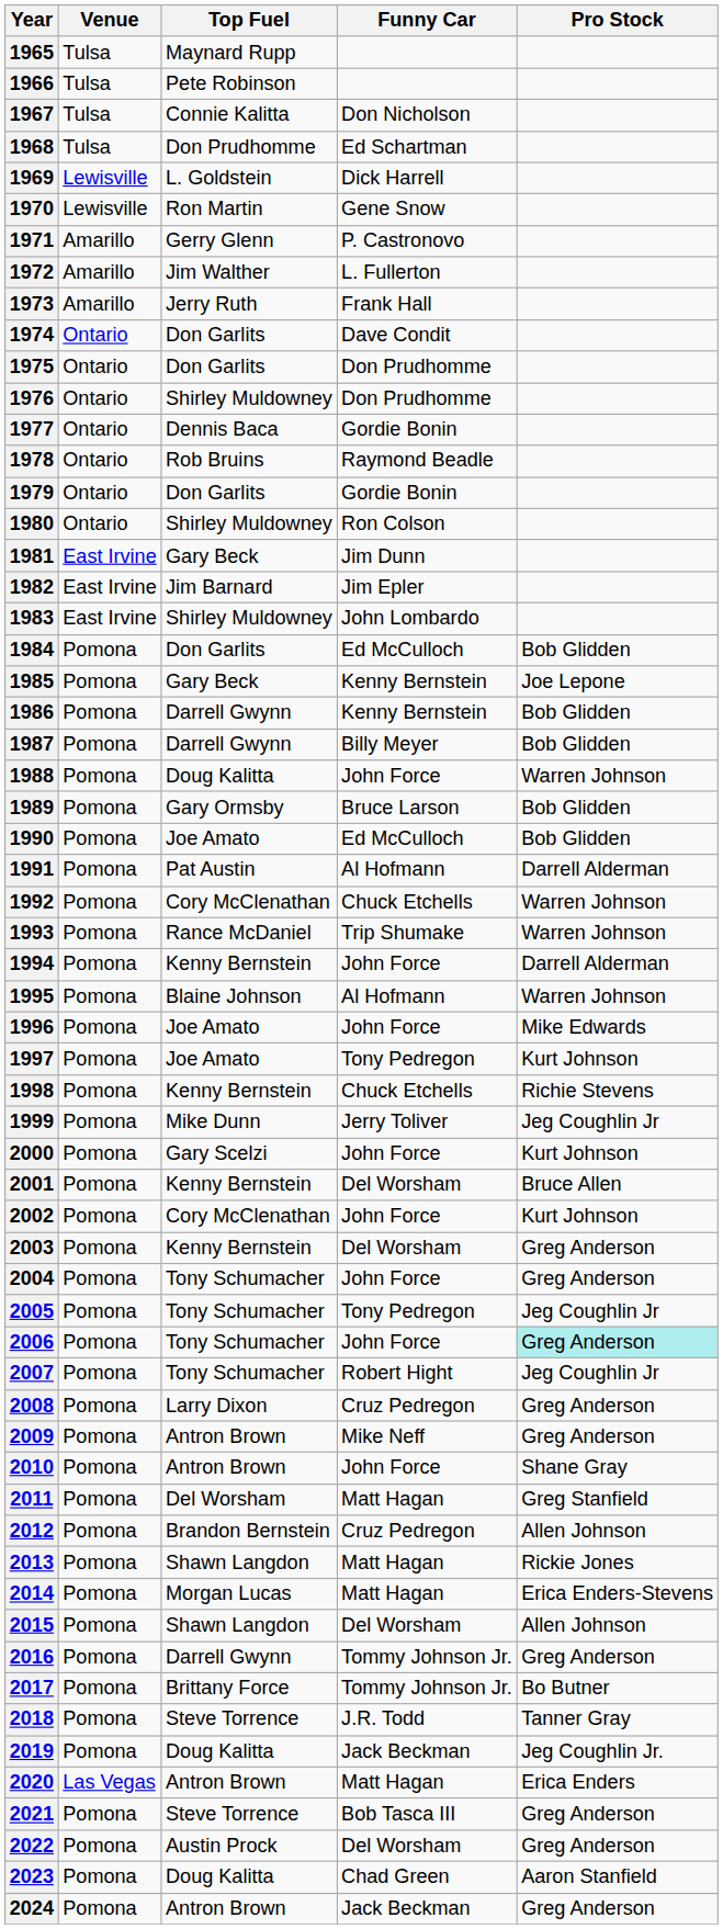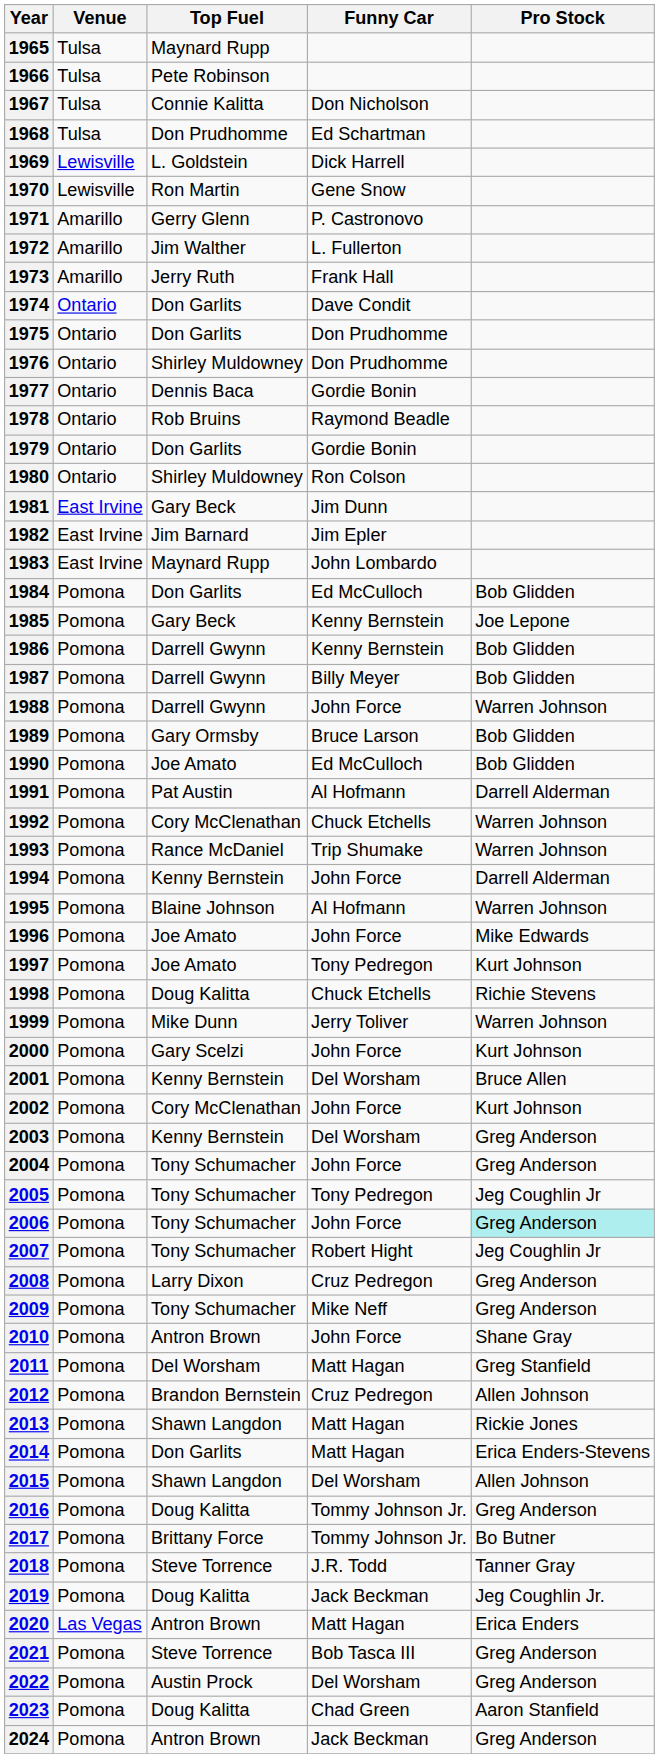 <table class="wikitable">
 <tr>
 <th>Year</th>
 <th>Venue</th>
 <th>Top Fuel</th>
 <th>Funny Car</th>
 <th>Pro Stock</th>
 </tr>
 <tr>
 <th>1965</th>
 <td>Tulsa</td>
 <td>Maynard Rupp</td>
 <td></td>
 <td></td>
 </tr>
 <tr>
 <th>1966</th>
 <td>Tulsa</td>
 <td>Pete Robinson</td>
 <td></td>
 <td></td>
 </tr>
 <tr>
 <th>1967</th>
 <td>Tulsa</td>
 <td>Connie Kalitta</td>
 <td>Don Nicholson</td>
 <td></td>
 </tr>
 <tr>
 <th>1968</th>
 <td>Tulsa</td>
 <td>Don Prudhomme</td>
 <td>Ed Schartman</td>
 <td></td>
 </tr>
 <tr>
 <th>1969</th>
 <td><a href='#'>Lewisville</a></td>
 <td>L. Goldstein</td>
 <td>Dick Harrell</td>
 <td></td>
 </tr>
 <tr>
 <th>1970</th>
 <td>Lewisville</td>
 <td>Ron Martin</td>
 <td>Gene Snow</td>
 <td></td>
 </tr>
 <tr>
 <th>1971</th>
 <td>Amarillo</td>
 <td>Gerry Glenn</td>
 <td>P. Castronovo</td>
 <td></td>
 </tr>
 <tr>
 <th>1972</th>
 <td>Amarillo</td>
 <td>Jim Walther</td>
 <td>L. Fullerton</td>
 <td></td>
 </tr>
 <tr>
 <th>1973</th>
 <td>Amarillo</td>
 <td>Jerry Ruth</td>
 <td>Frank Hall</td>
 <td></td>
 </tr>
 <tr>
 <th>1974</th>
 <td><a href='#'>Ontario</a></td>
 <td>Don Garlits</td>
 <td>Dave Condit</td>
 <td></td>
 </tr>
 <tr>
 <th>1975</th>
 <td>Ontario</td>
 <td>Don Garlits</td>
 <td>Don Prudhomme</td>
 <td></td>
 </tr>
 <tr>
 <th>1976</th>
 <td>Ontario</td>
 <td>Shirley Muldowney</td>
 <td>Don Prudhomme</td>
 <td></td>
 </tr>
 <tr>
 <th>1977</th>
 <td>Ontario</td>
 <td>Dennis Baca</td>
 <td>Gordie Bonin</td>
 <td></td>
 </tr>
 <tr>
 <th>1978</th>
 <td>Ontario</td>
 <td>Rob Bruins</td>
 <td>Raymond Beadle</td>
 <td></td>
 </tr>
 <tr>
 <th>1979</th>
 <td>Ontario</td>
 <td>Don Garlits</td>
 <td>Gordie Bonin</td>
 <td></td>
 </tr>
 <tr>
 <th>1980</th>
 <td>Ontario</td>
 <td>Shirley Muldowney</td>
 <td>Ron Colson</td>
 <td></td>
 </tr>
 <tr>
 <th>1981</th>
 <td><a href='#'>East Irvine</a></td>
 <td>Gary Beck</td>
 <td>Jim Dunn</td>
 <td></td>
 </tr>
 <tr>
 <th>1982</th>
 <td>East Irvine</td>
 <td>Jim Barnard</td>
 <td>Jim Epler</td>
 <td></td>
 </tr>
 <tr>
 <th>1983</th>
 <td>East Irvine</td>
-<td>Shirley Muldowney</td>
+<td>Maynard Rupp</td>
 <td>John Lombardo</td>
 <td></td>
 </tr>
 <tr>
 <th>1984</th>
 <td>Pomona</td>
 <td>Don Garlits</td>
 <td>Ed McCulloch</td>
 <td>Bob Glidden</td>
 </tr>
 <tr>
 <th>1985</th>
 <td>Pomona</td>
 <td>Gary Beck</td>
 <td>Kenny Bernstein</td>
 <td>Joe Lepone</td>
 </tr>
 <tr>
 <th>1986</th>
 <td>Pomona</td>
 <td>Darrell Gwynn</td>
 <td>Kenny Bernstein</td>
 <td>Bob Glidden</td>
 </tr>
 <tr>
 <th>1987</th>
 <td>Pomona</td>
 <td>Darrell Gwynn</td>
 <td>Billy Meyer</td>
 <td>Bob Glidden</td>
 </tr>
 <tr>
 <th>1988</th>
 <td>Pomona</td>
-<td>Doug Kalitta</td>
+<td>Darrell Gwynn</td>
 <td>John Force</td>
 <td>Warren Johnson</td>
 </tr>
 <tr>
 <th>1989</th>
 <td>Pomona</td>
 <td>Gary Ormsby</td>
 <td>Bruce Larson</td>
 <td>Bob Glidden</td>
 </tr>
 <tr>
 <th>1990</th>
 <td>Pomona</td>
 <td>Joe Amato</td>
 <td>Ed McCulloch</td>
 <td>Bob Glidden</td>
 </tr>
 <tr>
 <th>1991</th>
 <td>Pomona</td>
 <td>Pat Austin</td>
 <td>Al Hofmann</td>
 <td>Darrell Alderman</td>
 </tr>
 <tr>
 <th>1992</th>
 <td>Pomona</td>
 <td>Cory McClenathan</td>
 <td>Chuck Etchells</td>
 <td>Warren Johnson</td>
 </tr>
 <tr>
 <th>1993</th>
 <td>Pomona</td>
 <td>Rance McDaniel</td>
 <td>Trip Shumake</td>
 <td>Warren Johnson</td>
 </tr>
 <tr>
 <th>1994</th>
 <td>Pomona</td>
 <td>Kenny Bernstein</td>
 <td>John Force</td>
 <td>Darrell Alderman</td>
 </tr>
 <tr>
 <th>1995</th>
 <td>Pomona</td>
 <td>Blaine Johnson</td>
 <td>Al Hofmann</td>
 <td>Warren Johnson</td>
 </tr>
 <tr>
 <th>1996</th>
 <td>Pomona</td>
 <td>Joe Amato</td>
 <td>John Force</td>
 <td>Mike Edwards</td>
 </tr>
 <tr>
 <th>1997</th>
 <td>Pomona</td>
 <td>Joe Amato</td>
 <td>Tony Pedregon</td>
 <td>Kurt Johnson</td>
 </tr>
 <tr>
 <th>1998</th>
 <td>Pomona</td>
-<td>Kenny Bernstein</td>
+<td>Doug Kalitta</td>
 <td>Chuck Etchells</td>
 <td>Richie Stevens</td>
 </tr>
 <tr>
 <th>1999</th>
 <td>Pomona</td>
 <td>Mike Dunn</td>
 <td>Jerry Toliver</td>
-<td>Jeg Coughlin Jr</td>
+<td>Warren Johnson</td>
 </tr>
 <tr>
 <th>2000</th>
 <td>Pomona</td>
 <td>Gary Scelzi</td>
 <td>John Force</td>
 <td>Kurt Johnson</td>
 </tr>
 <tr>
 <th>2001</th>
 <td>Pomona</td>
 <td>Kenny Bernstein</td>
 <td>Del Worsham</td>
 <td>Bruce Allen</td>
 </tr>
 <tr>
 <th>2002</th>
 <td>Pomona</td>
 <td>Cory McClenathan</td>
 <td>John Force</td>
 <td>Kurt Johnson</td>
 </tr>
 <tr>
 <th>2003</th>
 <td>Pomona</td>
 <td>Kenny Bernstein</td>
 <td>Del Worsham</td>
 <td>Greg Anderson</td>
 </tr>
 <tr>
 <th>2004</th>
 <td>Pomona</td>
 <td>Tony Schumacher</td>
 <td>John Force</td>
 <td>Greg Anderson</td>
 </tr>
 <tr>
 <th><a href='#'>2005</a></th>
 <td>Pomona</td>
 <td>Tony Schumacher</td>
 <td>Tony Pedregon</td>
 <td>Jeg Coughlin Jr</td>
 </tr>
 <tr>
 <th><a href='#'>2006</a></th>
 <td>Pomona</td>
 <td>Tony Schumacher</td>
 <td>John Force</td>
 <td style="background: paleturquoise;">Greg Anderson</td>
 </tr>
 <tr>
 <th><a href='#'>2007</a></th>
 <td>Pomona</td>
 <td>Tony Schumacher</td>
 <td>Robert Hight</td>
 <td>Jeg Coughlin Jr</td>
 </tr>
 <tr>
 <th><a href='#'>2008</a></th>
 <td>Pomona</td>
 <td>Larry Dixon</td>
 <td>Cruz Pedregon</td>
 <td>Greg Anderson</td>
 </tr>
 <tr>
 <th><a href='#'>2009</a></th>
 <td>Pomona</td>
-<td>Antron Brown</td>
+<td>Tony Schumacher</td>
 <td>Mike Neff</td>
 <td>Greg Anderson</td>
 </tr>
 <tr>
 <th><a href='#'>2010</a></th>
 <td>Pomona</td>
 <td>Antron Brown</td>
 <td>John Force</td>
 <td>Shane Gray</td>
 </tr>
 <tr>
 <th><a href='#'>2011</a></th>
 <td>Pomona</td>
 <td>Del Worsham</td>
 <td>Matt Hagan</td>
 <td>Greg Stanfield</td>
 </tr>
 <tr>
 <th><a href='#'>2012</a></th>
 <td>Pomona</td>
 <td>Brandon Bernstein</td>
 <td>Cruz Pedregon</td>
 <td>Allen Johnson</td>
 </tr>
 <tr>
 <th><a href='#'>2013</a></th>
 <td>Pomona</td>
 <td>Shawn Langdon</td>
 <td>Matt Hagan</td>
 <td>Rickie Jones</td>
 </tr>
 <tr>
 <th><a href='#'>2014</a></th>
 <td>Pomona</td>
-<td>Morgan Lucas</td>
+<td>Don Garlits</td>
 <td>Matt Hagan</td>
 <td>Erica Enders-Stevens</td>
 </tr>
 <tr>
 <th><a href='#'>2015</a></th>
 <td>Pomona</td>
 <td>Shawn Langdon</td>
 <td>Del Worsham</td>
 <td>Allen Johnson</td>
 </tr>
 <tr>
 <th><a href='#'>2016</a></th>
 <td>Pomona</td>
-<td>Darrell Gwynn</td>
+<td>Doug Kalitta</td>
 <td>Tommy Johnson Jr.</td>
 <td>Greg Anderson</td>
 </tr>
 <tr>
 <th><a href='#'>2017</a></th>
 <td>Pomona</td>
 <td>Brittany Force</td>
 <td>Tommy Johnson Jr.</td>
 <td>Bo Butner</td>
 </tr>
 <tr>
 <th><a href='#'>2018</a></th>
 <td>Pomona</td>
 <td>Steve Torrence</td>
 <td>J.R. Todd</td>
 <td>Tanner Gray</td>
 </tr>
 <tr>
 <th><a href='#'>2019</a></th>
 <td>Pomona</td>
 <td>Doug Kalitta</td>
 <td>Jack Beckman</td>
 <td>Jeg Coughlin Jr.</td>
 </tr>
 <tr>
 <th><a href='#'>2020</a></th>
 <td><a href='#'>Las Vegas</a></td>
 <td>Antron Brown</td>
 <td>Matt Hagan</td>
 <td>Erica Enders</td>
 </tr>
 <tr>
 <th><a href='#'>2021</a></th>
 <td>Pomona</td>
 <td>Steve Torrence</td>
 <td>Bob Tasca III</td>
 <td>Greg Anderson</td>
 </tr>
 <tr>
 <th><a href='#'>2022</a></th>
 <td>Pomona</td>
 <td>Austin Prock</td>
 <td>Del Worsham</td>
 <td>Greg Anderson</td>
 </tr>
 <tr>
 <th><a href='#'>2023</a></th>
 <td>Pomona</td>
 <td>Doug Kalitta</td>
 <td>Chad Green</td>
 <td>Aaron Stanfield</td>
 </tr>
 <tr>
 <th>2024</th>
 <td>Pomona</td>
 <td>Antron Brown</td>
 <td>Jack Beckman</td>
 <td>Greg Anderson</td>
 </tr>
 </table>
